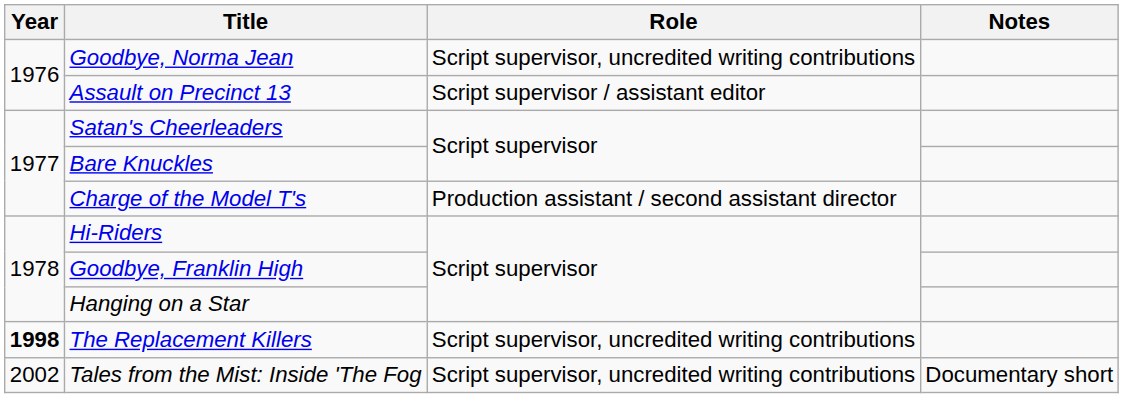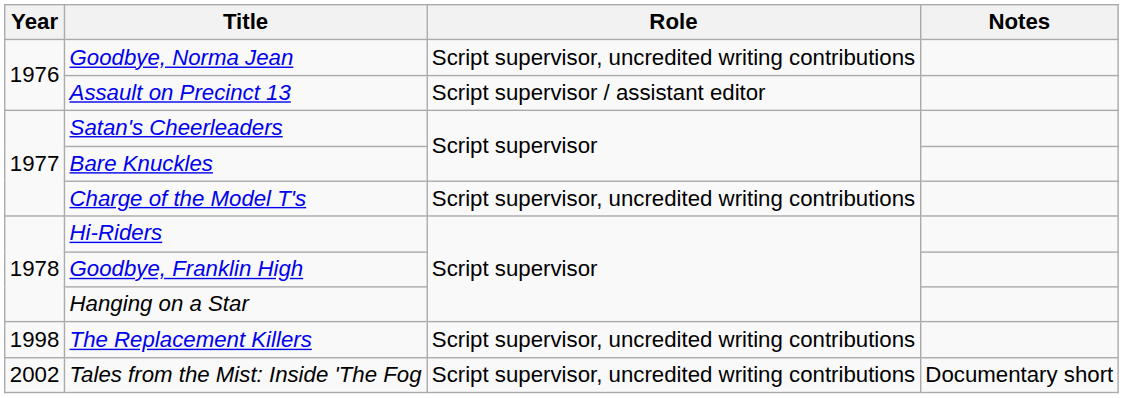 <table class="wikitable">
 <tr>
 <th>Year</th>
 <th>Title</th>
 <th>Role</th>
 <th>Notes</th>
 </tr>
 <tr>
 <td rowspan=2>1976</td>
 <td><em><a href='#'>Goodbye, Norma Jean</a></em></td>
 <td>Script supervisor, uncredited writing contributions</td>
 <td></td>
 </tr>
 <tr>
 <td><em><a href='#'>Assault on Precinct 13</a></em></td>
 <td>Script supervisor / assistant editor</td>
 <td></td>
 </tr>
 <tr>
 <td rowspan=3>1977</td>
 <td><em><a href='#'>Satan's Cheerleaders</a></em></td>
 <td rowspan=2>Script supervisor</td>
 <td></td>
 </tr>
 <tr>
 <td><em><a href='#'>Bare Knuckles</a></em></td>
 <td></td>
 </tr>
 <tr>
 <td><em><a href='#'>Charge of the Model T's</a></em></td>
-<td>Production assistant / second assistant director</td>
+<td>Script supervisor, uncredited writing contributions</td>
 <td></td>
 </tr>
 <tr>
 <td rowspan=3>1978</td>
 <td><em><a href='#'>Hi-Riders</a></em></td>
 <td rowspan=3>Script supervisor</td>
 <td></td>
 </tr>
 <tr>
 <td><em><a href='#'>Goodbye, Franklin High</a></em></td>
 <td></td>
 </tr>
 <tr>
 <td><em>Hanging on a Star</em></td>
 <td></td>
 </tr>
 <tr>
-<td><strong>1998</strong></td>
+<td>1998</td>
 <td><em><a href='#'>The Replacement Killers</a></em></td>
 <td>Script supervisor, uncredited writing contributions</td>
 <td></td>
 </tr>
 <tr>
 <td>2002</td>
 <td><em>Tales from the Mist: Inside 'The Fog<strong></td>
 <td>Script supervisor, uncredited writing contributions</td>
 <td>Documentary short</td>
 </tr>
 </table>
